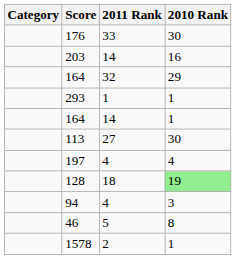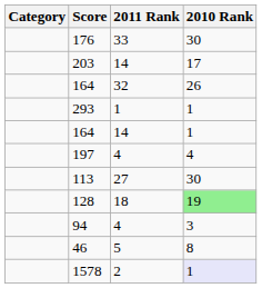 <table class="wikitable">
 <tr>
 <th>Category</th>
 <th>Score</th>
 <th>2011 Rank</th>
 <th>2010 Rank</th>
 </tr>
 <tr>
 <td></td>
 <td>176</td>
 <td>33</td>
 <td>30</td>
 </tr>
 <tr>
 <td></td>
 <td>203</td>
 <td>14</td>
-<td>16</td>
+<td>17</td>
 </tr>
 <tr>
 <td></td>
 <td>164</td>
 <td>32</td>
-<td>29</td>
+<td>26</td>
 </tr>
 <tr>
 <td></td>
 <td>293</td>
 <td>1</td>
 <td>1</td>
 </tr>
 <tr>
 <td></td>
 <td>164</td>
 <td>14</td>
 <td>1</td>
 </tr>
 <tr>
 <td></td>
+<td>197</td>
+<td>4</td>
+<td>4</td>
+</tr>
+<tr>
+<td></td>
 <td>113</td>
 <td>27</td>
 <td>30</td>
-</tr>
-<tr>
-<td></td>
-<td>197</td>
-<td>4</td>
-<td>4</td>
 </tr>
 <tr>
 <td></td>
 <td>128</td>
 <td>18</td>
 <td style="background: lightgreen;">19</td>
 </tr>
 <tr>
 <td></td>
 <td>94</td>
 <td>4</td>
 <td>3</td>
 </tr>
 <tr>
 <td></td>
 <td>46</td>
 <td>5</td>
 <td>8</td>
 </tr>
 <tr>
 <td></td>
 <td>1578</td>
 <td>2</td>
-<td>1</td>
+<td style="background: lavender;">1</td>
 </tr>
 </table>
